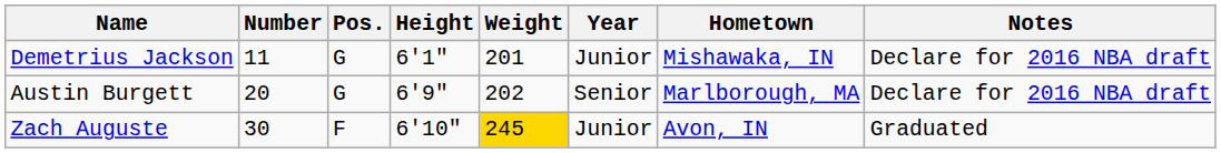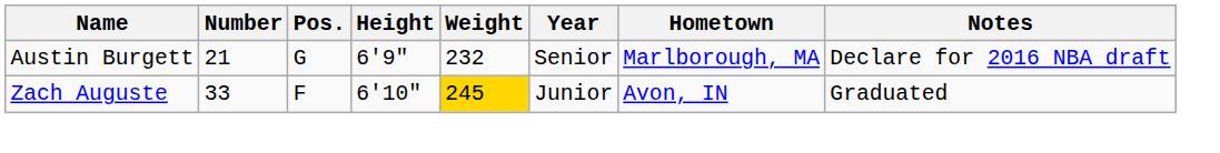 <table class="wikitable sortable" border="1">
 <tr>
 <th>Name</th>
 <th>Number</th>
 <th>Pos.</th>
 <th>Height</th>
 <th>Weight</th>
 <th>Year</th>
 <th>Hometown</th>
 <th class="unsortable">Notes</th>
 </tr>
 <tr>
-<td><a href='#'>Demetrius Jackson</a></td>
-<td>11</td>
-<td>G</td>
-<td>6'1"</td>
-<td>201</td>
-<td>Junior</td>
-<td><a href='#'>Mishawaka, IN</a></td>
-<td>Declare for <a href='#'>2016 NBA draft</a></td>
-</tr>
-<tr>
 <td>Austin Burgett</td>
-<td>20</td>
+<td>21</td>
 <td>G</td>
 <td>6'9"</td>
-<td>202</td>
+<td>232</td>
 <td>Senior</td>
 <td><a href='#'>Marlborough, MA</a></td>
 <td>Declare for <a href='#'>2016 NBA draft</a></td>
 </tr>
 <tr>
 <td><a href='#'>Zach Auguste</a></td>
-<td>30</td>
+<td>33</td>
 <td>F</td>
 <td>6'10"</td>
 <td style="background: gold;">245</td>
 <td>Junior</td>
 <td><a href='#'>Avon, IN</a></td>
 <td>Graduated</td>
 </tr>
 </table>
